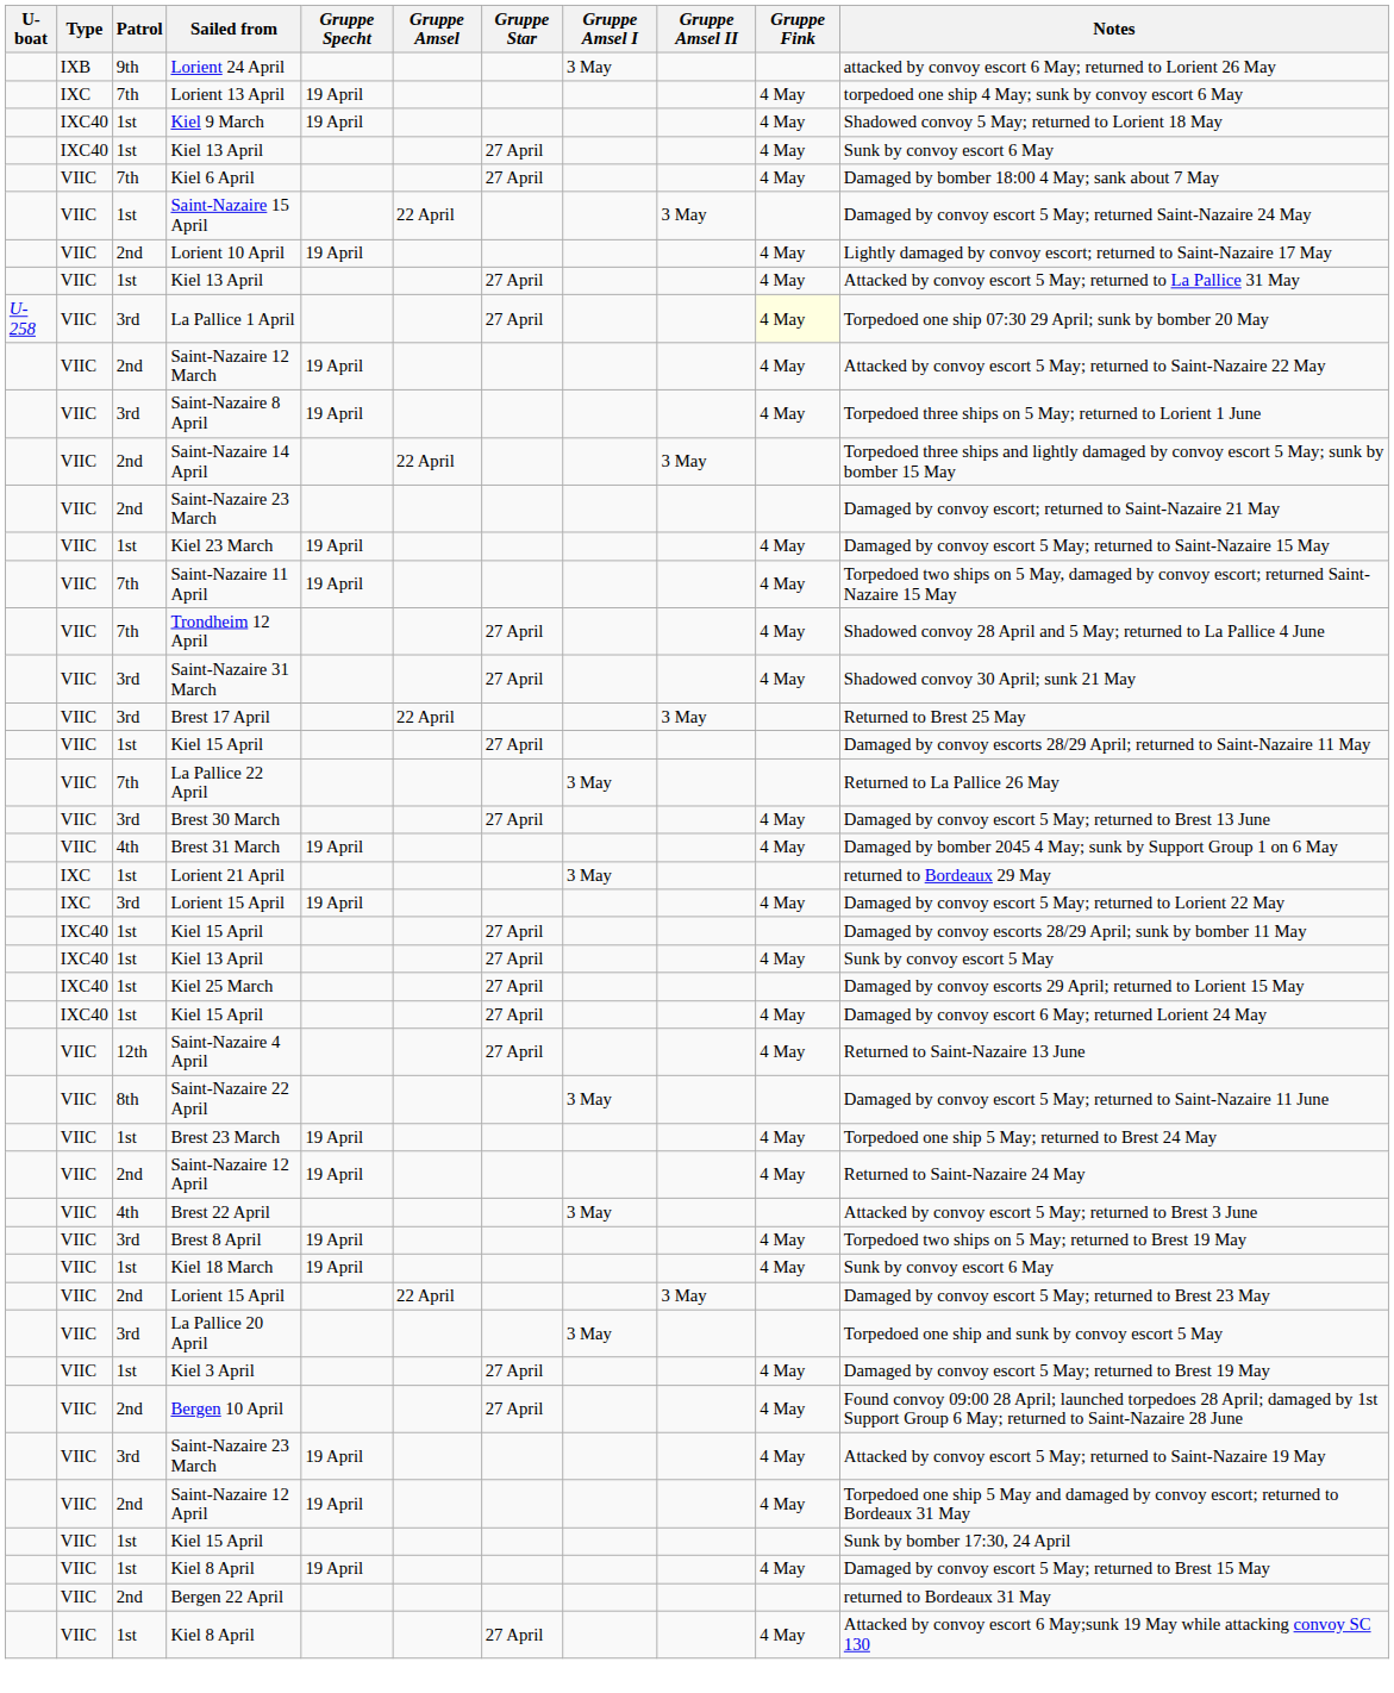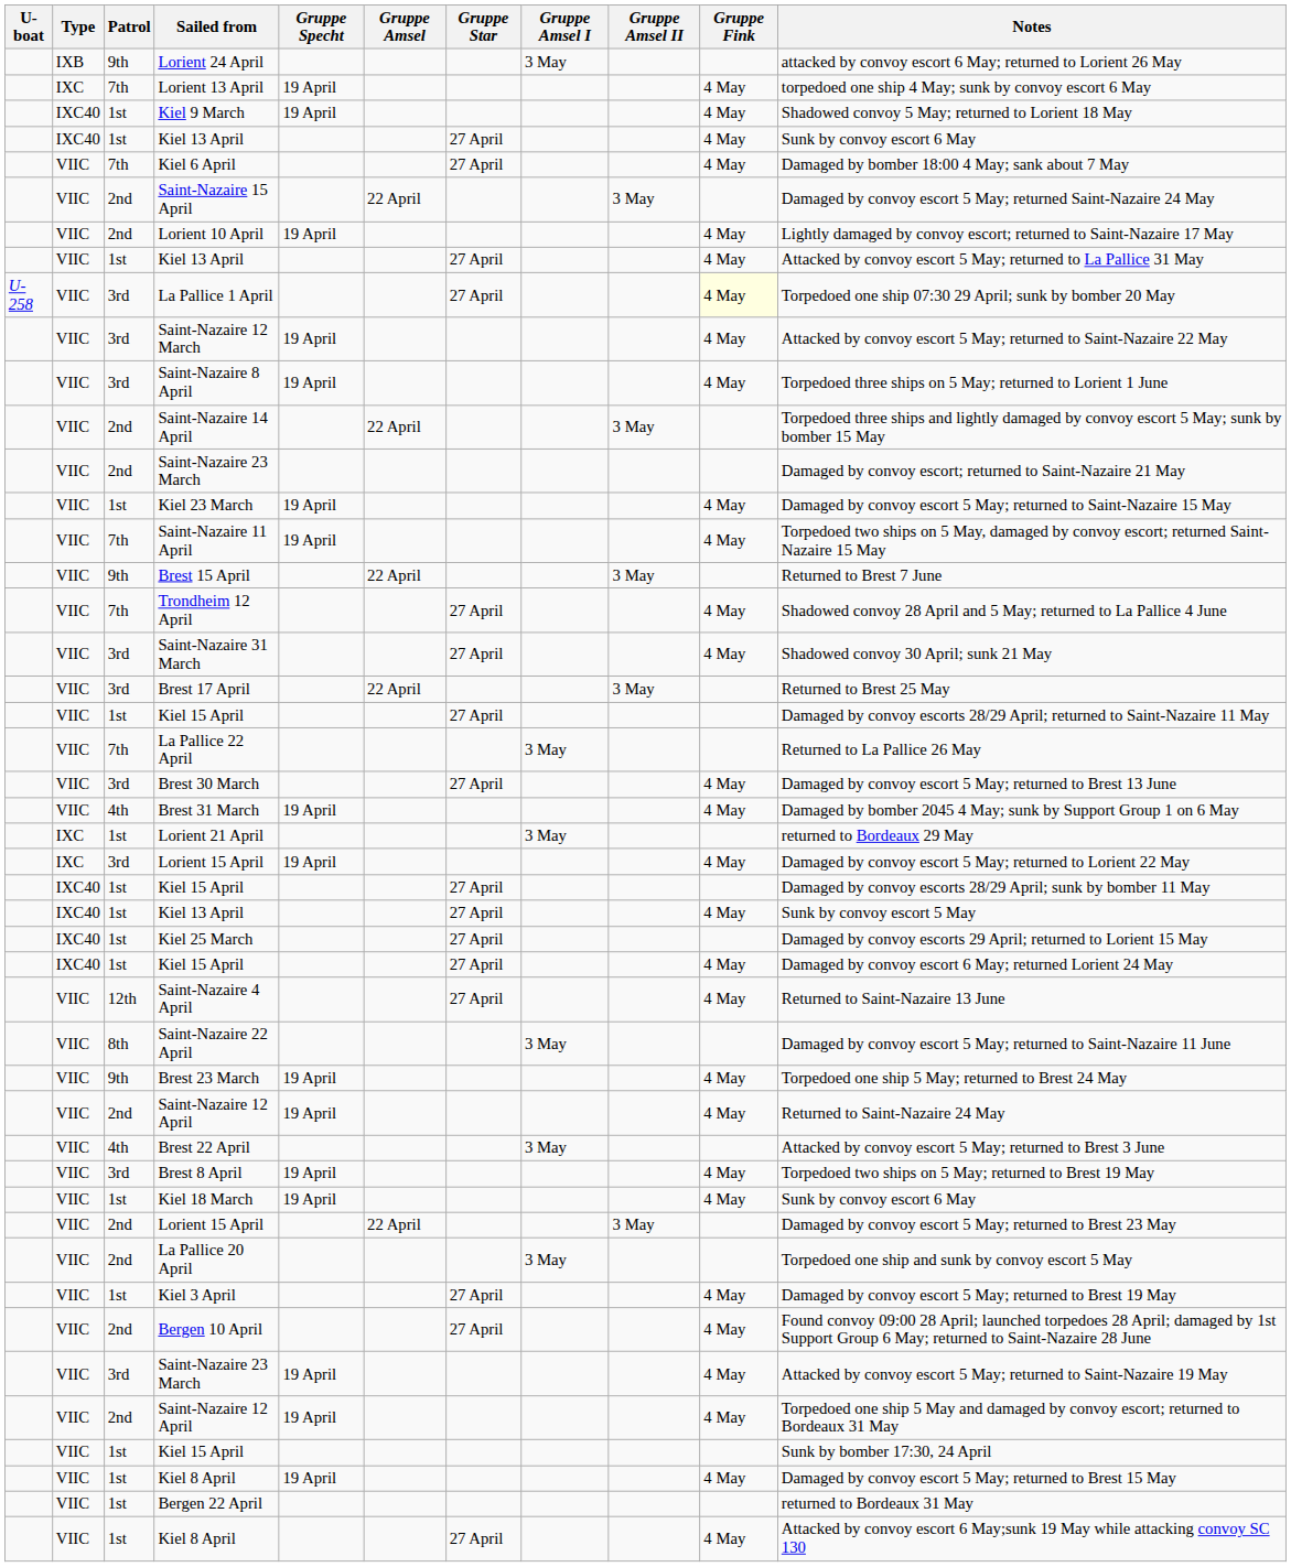 <table class="wikitable sortable" style="margin:1em auto;">
 <tr>
 <th>U-boat</th>
 <th>Type</th>
 <th>Patrol</th>
 <th>Sailed from</th>
 <th><em>Gruppe Specht</em></th>
 <th><em>Gruppe Amsel</em></th>
 <th><em>Gruppe Star</em></th>
 <th><em>Gruppe Amsel I</em></th>
 <th><em>Gruppe Amsel II</em></th>
 <th><em>Gruppe Fink</em></th>
 <th>Notes</th>
 </tr>
 <tr>
 <td></td>
 <td>IXB</td>
 <td>9th</td>
 <td><a href='#'>Lorient</a> 24 April</td>
 <td></td>
 <td></td>
 <td></td>
 <td>3 May</td>
 <td></td>
 <td></td>
 <td>attacked by convoy escort 6 May; returned to Lorient 26 May</td>
 </tr>
 <tr>
 <td></td>
 <td>IXC</td>
 <td>7th</td>
 <td>Lorient 13 April</td>
 <td>19 April</td>
 <td></td>
 <td></td>
 <td></td>
 <td></td>
 <td>4 May</td>
 <td>torpedoed one ship 4 May; sunk by convoy escort 6 May</td>
 </tr>
 <tr>
 <td></td>
 <td>IXC40</td>
 <td>1st</td>
 <td><a href='#'>Kiel</a> 9 March</td>
 <td>19 April</td>
 <td></td>
 <td></td>
 <td></td>
 <td></td>
 <td>4 May</td>
 <td>Shadowed convoy 5 May; returned to Lorient 18 May</td>
 </tr>
 <tr>
 <td></td>
 <td>IXC40</td>
 <td>1st</td>
 <td>Kiel 13 April</td>
 <td></td>
 <td></td>
 <td>27 April</td>
 <td></td>
 <td></td>
 <td>4 May</td>
 <td>Sunk by convoy escort 6 May</td>
 </tr>
 <tr>
 <td></td>
 <td>VIIC</td>
 <td>7th</td>
 <td>Kiel 6 April</td>
 <td></td>
 <td></td>
 <td>27 April</td>
 <td></td>
 <td></td>
 <td>4 May</td>
 <td>Damaged by bomber 18:00 4 May; sank about 7 May</td>
 </tr>
 <tr>
 <td></td>
 <td>VIIC</td>
-<td>1st</td>
+<td>2nd</td>
 <td><a href='#'>Saint-Nazaire</a> 15 April</td>
 <td></td>
 <td>22 April</td>
 <td></td>
 <td></td>
 <td>3 May</td>
 <td></td>
 <td>Damaged by convoy escort 5 May; returned Saint-Nazaire 24 May</td>
 </tr>
 <tr>
 <td></td>
 <td>VIIC</td>
 <td>2nd</td>
 <td>Lorient 10 April</td>
 <td>19 April</td>
 <td></td>
 <td></td>
 <td></td>
 <td></td>
 <td>4 May</td>
 <td>Lightly damaged by convoy escort; returned to Saint-Nazaire 17 May</td>
 </tr>
 <tr>
 <td></td>
 <td>VIIC</td>
 <td>1st</td>
 <td>Kiel 13 April</td>
 <td></td>
 <td></td>
 <td>27 April</td>
 <td></td>
 <td></td>
 <td>4 May</td>
 <td>Attacked by convoy escort 5 May; returned to <a href='#'>La Pallice</a> 31 May</td>
 </tr>
 <tr>
 <td><a href='#'><em>U-258</em></a></td>
 <td>VIIC</td>
 <td>3rd</td>
 <td>La Pallice 1 April</td>
 <td></td>
 <td></td>
 <td>27 April</td>
 <td></td>
 <td></td>
 <td style="background: lightyellow;">4 May</td>
 <td>Torpedoed one ship 07:30 29 April; sunk by bomber 20 May</td>
 </tr>
 <tr>
 <td></td>
 <td>VIIC</td>
-<td>2nd</td>
+<td>3rd</td>
 <td>Saint-Nazaire 12 March</td>
 <td>19 April</td>
 <td></td>
 <td></td>
 <td></td>
 <td></td>
 <td>4 May</td>
 <td>Attacked by convoy escort 5 May; returned to Saint-Nazaire 22 May</td>
 </tr>
 <tr>
 <td></td>
 <td>VIIC</td>
 <td>3rd</td>
 <td>Saint-Nazaire 8 April</td>
 <td>19 April</td>
 <td></td>
 <td></td>
 <td></td>
 <td></td>
 <td>4 May</td>
 <td>Torpedoed three ships on 5 May; returned to Lorient 1 June</td>
 </tr>
 <tr>
 <td></td>
 <td>VIIC</td>
 <td>2nd</td>
 <td>Saint-Nazaire 14 April</td>
 <td></td>
 <td>22 April</td>
 <td></td>
 <td></td>
 <td>3 May</td>
 <td></td>
 <td>Torpedoed three ships and lightly damaged by convoy escort 5 May; sunk by bomber 15 May</td>
 </tr>
 <tr>
 <td></td>
 <td>VIIC</td>
 <td>2nd</td>
 <td>Saint-Nazaire 23 March</td>
 <td></td>
 <td></td>
 <td></td>
 <td></td>
 <td></td>
 <td></td>
 <td>Damaged by convoy escort; returned to Saint-Nazaire 21 May</td>
 </tr>
 <tr>
 <td></td>
 <td>VIIC</td>
 <td>1st</td>
 <td>Kiel 23 March</td>
 <td>19 April</td>
 <td></td>
 <td></td>
 <td></td>
 <td></td>
 <td>4 May</td>
 <td>Damaged by convoy escort 5 May; returned to Saint-Nazaire 15 May</td>
 </tr>
 <tr>
 <td></td>
 <td>VIIC</td>
 <td>7th</td>
 <td>Saint-Nazaire 11 April</td>
 <td>19 April</td>
 <td></td>
 <td></td>
 <td></td>
 <td></td>
 <td>4 May</td>
 <td>Torpedoed two ships on 5 May, damaged by convoy escort; returned  Saint-Nazaire 15 May</td>
+</tr>
+<tr>
+<td></td>
+<td>VIIC</td>
+<td>9th</td>
+<td><a href='#'>Brest</a> 15 April</td>
+<td></td>
+<td>22 April</td>
+<td></td>
+<td></td>
+<td>3 May</td>
+<td></td>
+<td>Returned to Brest 7 June</td>
 </tr>
 <tr>
 <td></td>
 <td>VIIC</td>
 <td>7th</td>
 <td><a href='#'>Trondheim</a> 12 April</td>
 <td></td>
 <td></td>
 <td>27 April</td>
 <td></td>
 <td></td>
 <td>4 May</td>
 <td>Shadowed convoy 28 April and 5 May; returned to La Pallice 4 June</td>
 </tr>
 <tr>
 <td></td>
 <td>VIIC</td>
 <td>3rd</td>
 <td>Saint-Nazaire 31 March</td>
 <td></td>
 <td></td>
 <td>27 April</td>
 <td></td>
 <td></td>
 <td>4 May</td>
 <td>Shadowed convoy 30 April; sunk 21 May</td>
 </tr>
 <tr>
 <td></td>
 <td>VIIC</td>
 <td>3rd</td>
 <td>Brest 17 April</td>
 <td></td>
 <td>22 April</td>
 <td></td>
 <td></td>
 <td>3 May</td>
 <td></td>
 <td>Returned to Brest 25 May</td>
 </tr>
 <tr>
 <td></td>
 <td>VIIC</td>
 <td>1st</td>
 <td>Kiel 15 April</td>
 <td></td>
 <td></td>
 <td>27 April</td>
 <td></td>
 <td></td>
 <td></td>
 <td>Damaged by convoy escorts 28/29 April; returned to Saint-Nazaire 11 May</td>
 </tr>
 <tr>
 <td></td>
 <td>VIIC</td>
 <td>7th</td>
 <td>La Pallice 22 April</td>
 <td></td>
 <td></td>
 <td></td>
 <td>3 May</td>
 <td></td>
 <td></td>
 <td>Returned to La Pallice 26 May</td>
 </tr>
 <tr>
 <td></td>
 <td>VIIC</td>
 <td>3rd</td>
 <td>Brest 30 March</td>
 <td></td>
 <td></td>
 <td>27 April</td>
 <td></td>
 <td></td>
 <td>4 May</td>
 <td>Damaged by convoy escort 5 May; returned to Brest 13 June</td>
 </tr>
 <tr>
 <td></td>
 <td>VIIC</td>
 <td>4th</td>
 <td>Brest 31 March</td>
 <td>19 April</td>
 <td></td>
 <td></td>
 <td></td>
 <td></td>
 <td>4 May</td>
 <td>Damaged by bomber 2045 4 May; sunk by Support Group 1 on 6 May</td>
 </tr>
 <tr>
 <td></td>
 <td>IXC</td>
 <td>1st</td>
 <td>Lorient 21 April</td>
 <td></td>
 <td></td>
 <td></td>
 <td>3 May</td>
 <td></td>
 <td></td>
 <td>returned to <a href='#'>Bordeaux</a> 29 May</td>
 </tr>
 <tr>
 <td></td>
 <td>IXC</td>
 <td>3rd</td>
 <td>Lorient 15 April</td>
 <td>19 April</td>
 <td></td>
 <td></td>
 <td></td>
 <td></td>
 <td>4 May</td>
 <td>Damaged by convoy escort 5 May; returned to Lorient 22 May</td>
 </tr>
 <tr>
 <td></td>
 <td>IXC40</td>
 <td>1st</td>
 <td>Kiel 15 April</td>
 <td></td>
 <td></td>
 <td>27 April</td>
 <td></td>
 <td></td>
 <td></td>
 <td>Damaged by convoy escorts 28/29 April; sunk by bomber 11 May</td>
 </tr>
 <tr>
 <td></td>
 <td>IXC40</td>
 <td>1st</td>
 <td>Kiel 13 April</td>
 <td></td>
 <td></td>
 <td>27 April</td>
 <td></td>
 <td></td>
 <td>4 May</td>
 <td>Sunk by convoy escort 5 May</td>
 </tr>
 <tr>
 <td></td>
 <td>IXC40</td>
 <td>1st</td>
 <td>Kiel 25 March</td>
 <td></td>
 <td></td>
 <td>27 April</td>
 <td></td>
 <td></td>
 <td></td>
 <td>Damaged by convoy escorts 29 April; returned to Lorient 15 May</td>
 </tr>
 <tr>
 <td></td>
 <td>IXC40</td>
 <td>1st</td>
 <td>Kiel 15 April</td>
 <td></td>
 <td></td>
 <td>27 April</td>
 <td></td>
 <td></td>
 <td>4 May</td>
 <td>Damaged by convoy escort 6 May; returned Lorient 24 May</td>
 </tr>
 <tr>
 <td></td>
 <td>VIIC</td>
 <td>12th</td>
 <td>Saint-Nazaire 4 April</td>
 <td></td>
 <td></td>
 <td>27 April</td>
 <td></td>
 <td></td>
 <td>4 May</td>
 <td>Returned to Saint-Nazaire 13 June</td>
 </tr>
 <tr>
 <td></td>
 <td>VIIC</td>
 <td>8th</td>
 <td>Saint-Nazaire 22 April</td>
 <td></td>
 <td></td>
 <td></td>
 <td>3 May</td>
 <td></td>
 <td></td>
 <td>Damaged by convoy escort 5 May; returned to Saint-Nazaire 11 June</td>
 </tr>
 <tr>
 <td></td>
 <td>VIIC</td>
-<td>1st</td>
+<td>9th</td>
 <td>Brest 23 March</td>
 <td>19 April</td>
 <td></td>
 <td></td>
 <td></td>
 <td></td>
 <td>4 May</td>
 <td>Torpedoed one ship 5 May; returned to Brest 24 May</td>
 </tr>
 <tr>
 <td></td>
 <td>VIIC</td>
 <td>2nd</td>
 <td>Saint-Nazaire 12 April</td>
 <td>19 April</td>
 <td></td>
 <td></td>
 <td></td>
 <td></td>
 <td>4 May</td>
 <td>Returned to Saint-Nazaire 24 May</td>
 </tr>
 <tr>
 <td></td>
 <td>VIIC</td>
 <td>4th</td>
 <td>Brest 22 April</td>
 <td></td>
 <td></td>
 <td></td>
 <td>3 May</td>
 <td></td>
 <td></td>
 <td>Attacked by convoy escort 5 May; returned to Brest 3 June</td>
 </tr>
 <tr>
 <td></td>
 <td>VIIC</td>
 <td>3rd</td>
 <td>Brest 8 April</td>
 <td>19 April</td>
 <td></td>
 <td></td>
 <td></td>
 <td></td>
 <td>4 May</td>
 <td>Torpedoed two ships on 5 May; returned to Brest 19 May</td>
 </tr>
 <tr>
 <td></td>
 <td>VIIC</td>
 <td>1st</td>
 <td>Kiel 18 March</td>
 <td>19 April</td>
 <td></td>
 <td></td>
 <td></td>
 <td></td>
 <td>4 May</td>
 <td>Sunk by convoy escort 6 May</td>
 </tr>
 <tr>
 <td></td>
 <td>VIIC</td>
 <td>2nd</td>
 <td>Lorient 15 April</td>
 <td></td>
 <td>22 April</td>
 <td></td>
 <td></td>
 <td>3 May</td>
 <td></td>
 <td>Damaged by convoy escort 5 May; returned to Brest 23 May</td>
 </tr>
 <tr>
 <td></td>
 <td>VIIC</td>
-<td>3rd</td>
+<td>2nd</td>
 <td>La Pallice 20 April</td>
 <td></td>
 <td></td>
 <td></td>
 <td>3 May</td>
 <td></td>
 <td></td>
 <td>Torpedoed one ship and sunk by convoy escort 5 May</td>
 </tr>
 <tr>
 <td></td>
 <td>VIIC</td>
 <td>1st</td>
 <td>Kiel 3 April</td>
 <td></td>
 <td></td>
 <td>27 April</td>
 <td></td>
 <td></td>
 <td>4 May</td>
 <td>Damaged by convoy escort 5 May; returned to Brest 19 May</td>
 </tr>
 <tr>
 <td></td>
 <td>VIIC</td>
 <td>2nd</td>
 <td><a href='#'>Bergen</a> 10 April</td>
 <td></td>
 <td></td>
 <td>27 April</td>
 <td></td>
 <td></td>
 <td>4 May</td>
 <td>Found convoy 09:00 28 April; launched torpedoes 28 April; damaged by 1st Support Group 6 May; returned to Saint-Nazaire 28 June</td>
 </tr>
 <tr>
 <td></td>
 <td>VIIC</td>
 <td>3rd</td>
 <td>Saint-Nazaire 23 March</td>
 <td>19 April</td>
 <td></td>
 <td></td>
 <td></td>
 <td></td>
 <td>4 May</td>
 <td>Attacked by convoy escort 5 May; returned to Saint-Nazaire 19 May</td>
 </tr>
 <tr>
 <td></td>
 <td>VIIC</td>
 <td>2nd</td>
 <td>Saint-Nazaire 12 April</td>
 <td>19 April</td>
 <td></td>
 <td></td>
 <td></td>
 <td></td>
 <td>4 May</td>
 <td>Torpedoed one ship 5 May and damaged by convoy escort; returned to Bordeaux 31 May</td>
 </tr>
 <tr>
 <td></td>
 <td>VIIC</td>
 <td>1st</td>
 <td>Kiel 15 April</td>
 <td></td>
 <td></td>
 <td></td>
 <td></td>
 <td></td>
 <td></td>
 <td>Sunk by bomber 17:30, 24 April</td>
 </tr>
 <tr>
 <td></td>
 <td>VIIC</td>
 <td>1st</td>
 <td>Kiel 8 April</td>
 <td>19 April</td>
 <td></td>
 <td></td>
 <td></td>
 <td></td>
 <td>4 May</td>
 <td>Damaged by convoy escort 5 May; returned to Brest 15 May</td>
 </tr>
 <tr>
 <td></td>
 <td>VIIC</td>
-<td>2nd</td>
+<td>1st</td>
 <td>Bergen 22 April</td>
 <td></td>
 <td></td>
 <td></td>
 <td></td>
 <td></td>
 <td></td>
 <td>returned to Bordeaux 31 May</td>
 </tr>
 <tr>
 <td></td>
 <td>VIIC</td>
 <td>1st</td>
 <td>Kiel 8 April</td>
 <td></td>
 <td></td>
 <td>27 April</td>
 <td></td>
 <td></td>
 <td>4 May</td>
 <td>Attacked by convoy escort 6 May;sunk 19 May while attacking <a href='#'>convoy SC 130</a></td>
 </tr>
 </table>
